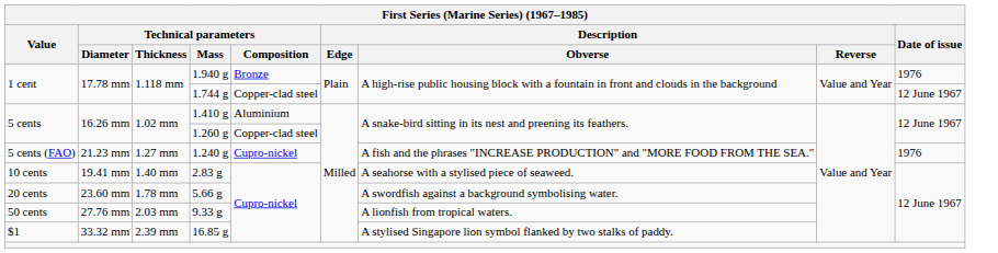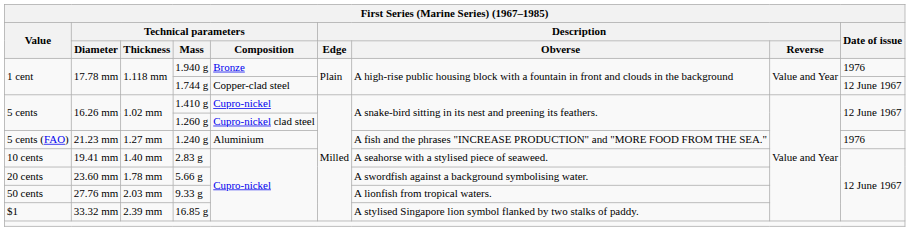 <table class="wikitable" style="font-size: 90%">
 <tr>
 <th colspan="9">First Series (Marine Series) (1967–1985) </th>
 </tr>
 <tr>
 <th rowspan="2">Value</th>
 <th colspan="4">Technical parameters</th>
 <th colspan="3">Description</th>
 <th rowspan="2">Date of issue</th>
 </tr>
 <tr>
 <th>Diameter</th>
 <th>Thickness</th>
 <th>Mass</th>
 <th>Composition</th>
 <th>Edge</th>
 <th>Obverse</th>
 <th>Reverse</th>
 </tr>
 <tr>
 <td rowspan=2>1 cent</td>
 <td rowspan=2>17.78 mm</td>
 <td rowspan=2>1.118 mm</td>
 <td>1.940 g</td>
 <td><a href='#'>Bronze</a></td>
 <td rowspan=2>Plain</td>
 <td rowspan=2>A high-rise public housing block with a fountain in front and clouds in the background</td>
 <td rowspan=2>Value and Year</td>
 <td>1976</td>
 </tr>
 <tr>
 <td>1.744 g</td>
 <td>Copper-clad steel</td>
 <td>12 June 1967</td>
 </tr>
 <tr>
 <td rowspan=2>5 cents</td>
 <td rowspan=2>16.26 mm</td>
 <td rowspan=2>1.02 mm</td>
 <td>1.410 g</td>
-<td>Aluminium</td>
+<td><a href='#'>Cupro-nickel</a></td>
 <td rowspan=7>Milled</td>
 <td rowspan=2>A snake-bird sitting in its nest and preening its feathers.</td>
 <td rowspan=7>Value and Year</td>
 <td rowspan=2>12 June 1967</td>
 </tr>
 <tr>
 <td>1.260 g</td>
-<td>Copper-clad steel</td>
+<td><a href='#'>Cupro-nickel</a> clad steel</td>
 </tr>
 <tr>
 <td>5 cents (<a href='#'>FAO</a>)</td>
 <td>21.23 mm</td>
 <td>1.27 mm</td>
 <td>1.240 g</td>
-<td><a href='#'>Cupro-nickel</a></td>
+<td>Aluminium</td>
 <td>A fish and the phrases "INCREASE PRODUCTION" and "MORE FOOD FROM THE SEA."</td>
 <td>1976</td>
 </tr>
 <tr>
 <td>10 cents</td>
 <td>19.41 mm</td>
 <td>1.40 mm</td>
 <td>2.83 g</td>
 <td rowspan=4><a href='#'>Cupro-nickel</a></td>
 <td>A seahorse with a stylised piece of seaweed.</td>
 <td rowspan=4>12 June 1967</td>
 </tr>
 <tr>
 <td>20 cents</td>
 <td>23.60 mm</td>
 <td>1.78 mm</td>
 <td>5.66 g</td>
 <td>A swordfish against a background symbolising water.</td>
 </tr>
 <tr>
 <td>50 cents</td>
 <td>27.76 mm</td>
 <td>2.03 mm</td>
 <td>9.33 g</td>
 <td>A lionfish from tropical waters.</td>
 </tr>
 <tr>
 <td>$1</td>
 <td>33.32 mm</td>
 <td>2.39 mm</td>
 <td>16.85 g</td>
 <td>A stylised Singapore lion symbol flanked by two stalks of paddy.</td>
 </tr>
 <tr>
 <td colspan="9"></td>
 </tr>
 </table>
